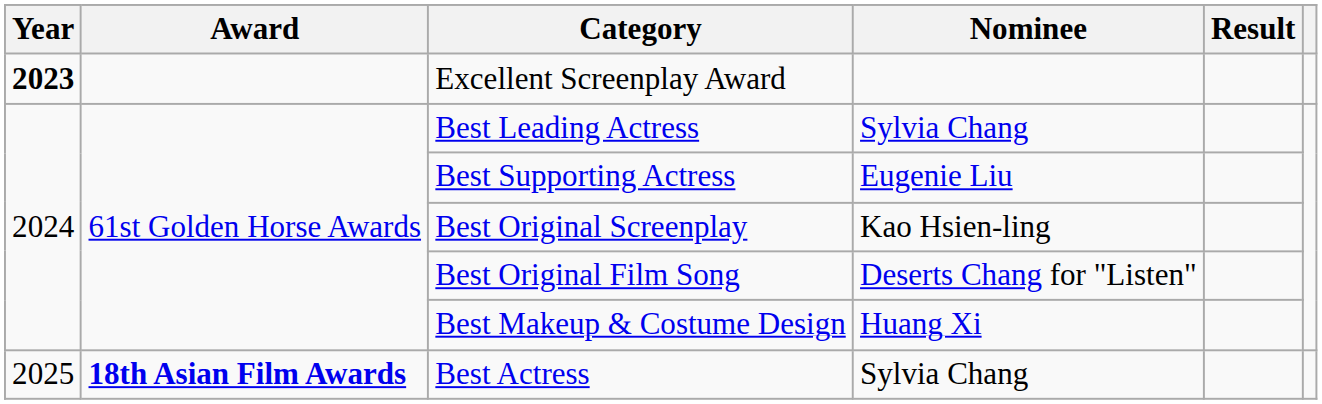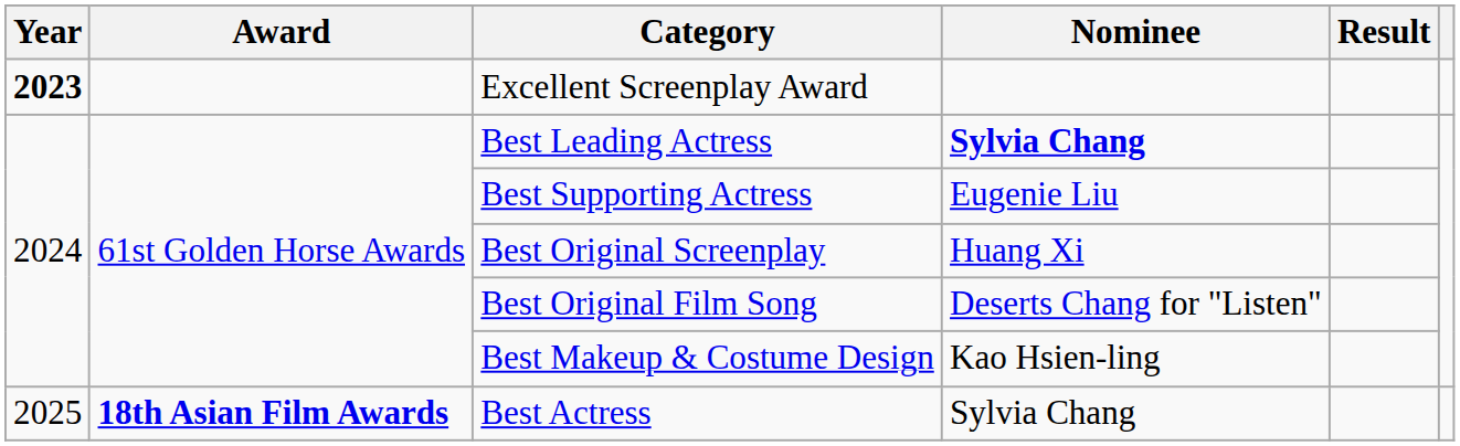 <table class="wikitable plainrowheaders">
 <tr>
 <th>Year</th>
 <th>Award</th>
 <th>Category</th>
 <th>Nominee</th>
 <th>Result</th>
 <th></th>
 </tr>
 <tr>
 <td><strong>2023</strong></td>
 <td></td>
 <td>Excellent Screenplay Award</td>
 <td></td>
 <td></td>
 <td></td>
 </tr>
 <tr>
 <td rowspan="5">2024</td>
 <td rowspan="5"><a href='#'>61st Golden Horse Awards</a></td>
 <td><a href='#'>Best Leading Actress</a></td>
-<td><a href='#'>Sylvia Chang</a></td>
+<td><strong><a href='#'>Sylvia Chang</a></strong></td>
 <td></td>
 <td rowspan="5"></td>
 </tr>
 <tr>
 <td><a href='#'>Best Supporting Actress</a></td>
 <td><a href='#'>Eugenie Liu</a></td>
 <td></td>
 </tr>
 <tr>
 <td><a href='#'>Best Original Screenplay</a></td>
-<td>Kao Hsien-ling</td>
+<td><a href='#'>Huang Xi</a></td>
 <td></td>
 </tr>
 <tr>
 <td><a href='#'>Best Original Film Song</a></td>
 <td><a href='#'>Deserts Chang</a> for "Listen"</td>
 <td></td>
 </tr>
 <tr>
 <td><a href='#'>Best Makeup & Costume Design</a></td>
-<td><a href='#'>Huang Xi</a></td>
+<td>Kao Hsien-ling</td>
 <td></td>
 </tr>
 <tr>
 <td>2025</td>
 <td><strong><a href='#'>18th Asian Film Awards</a></strong></td>
 <td><a href='#'>Best Actress</a></td>
 <td>Sylvia Chang</td>
 <td></td>
 <td></td>
 </tr>
 </table>
